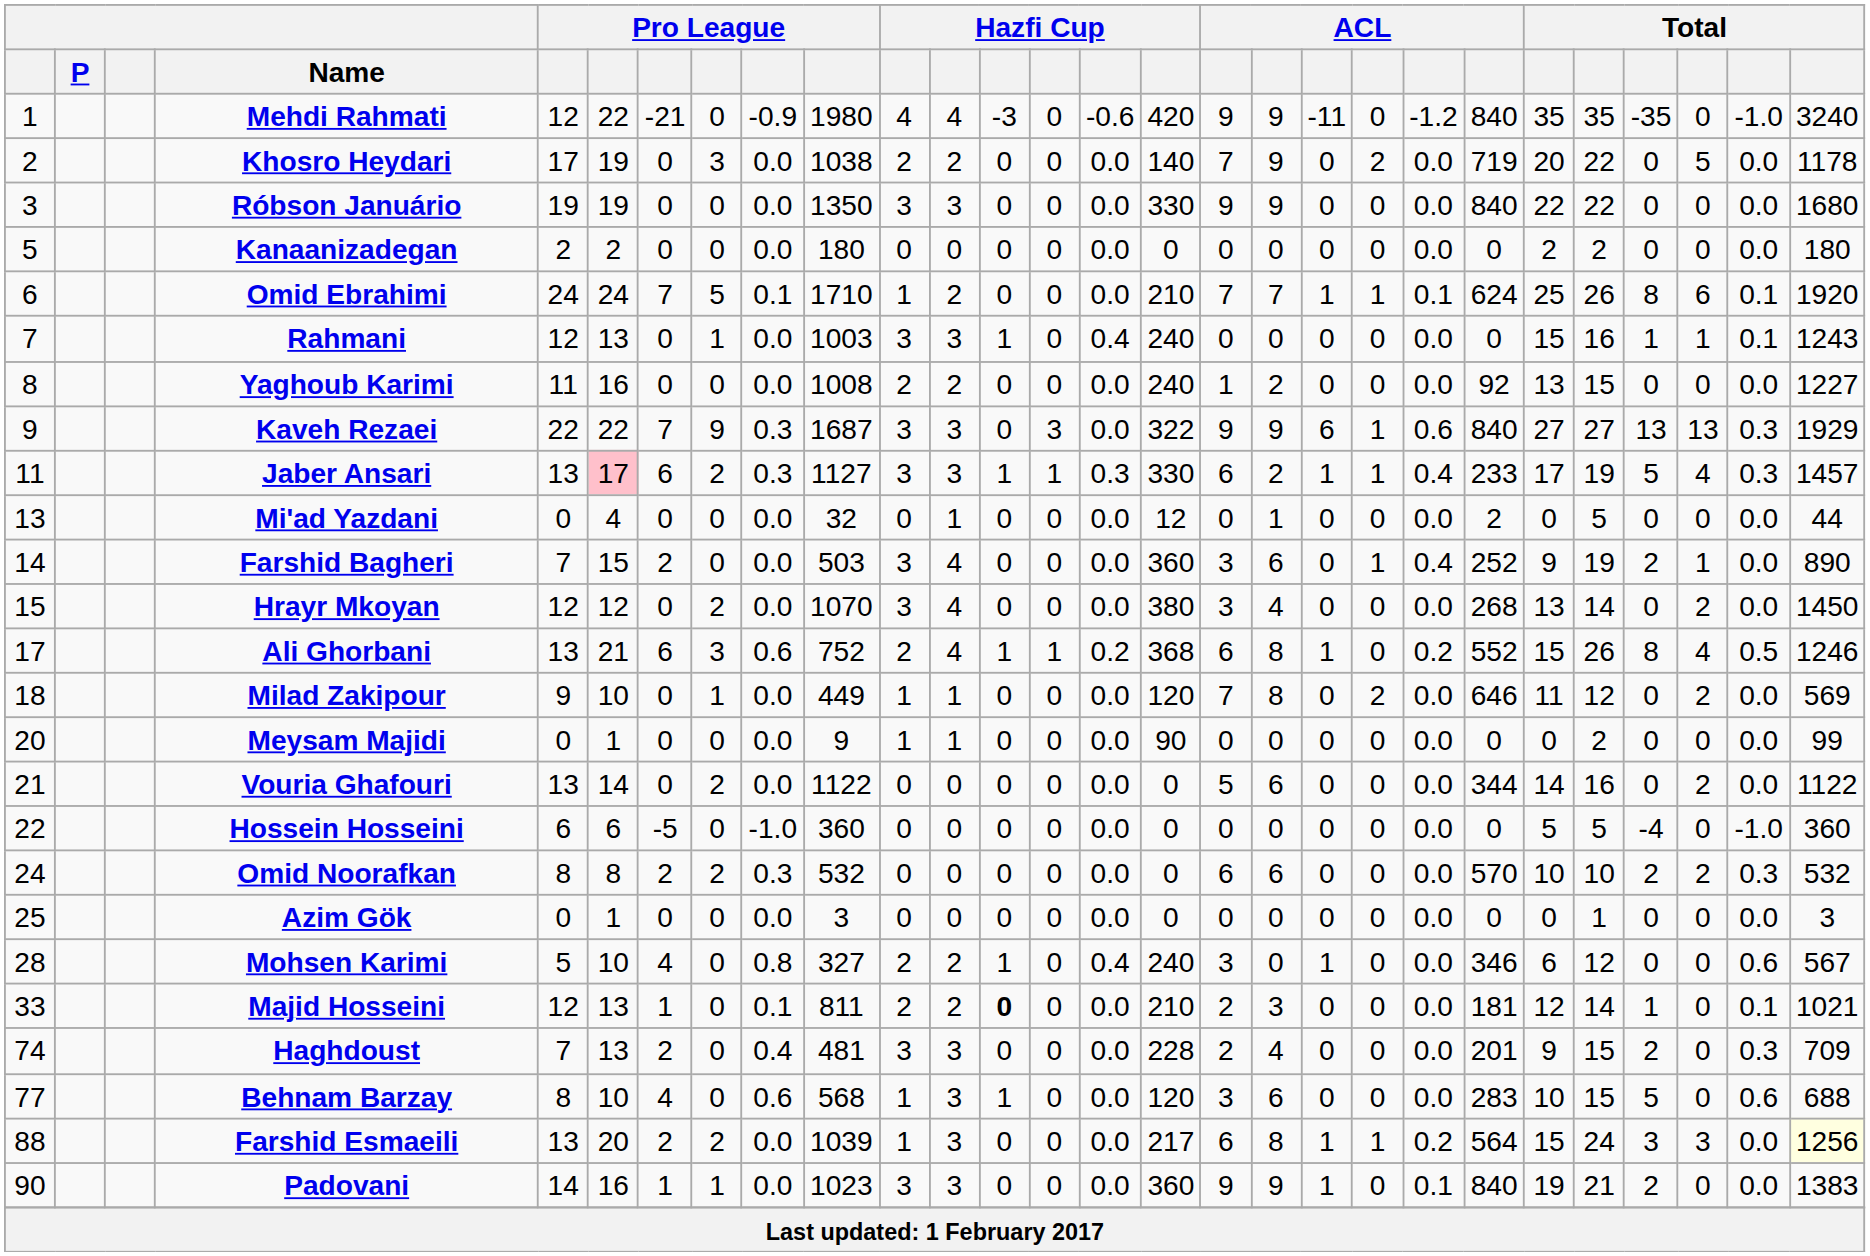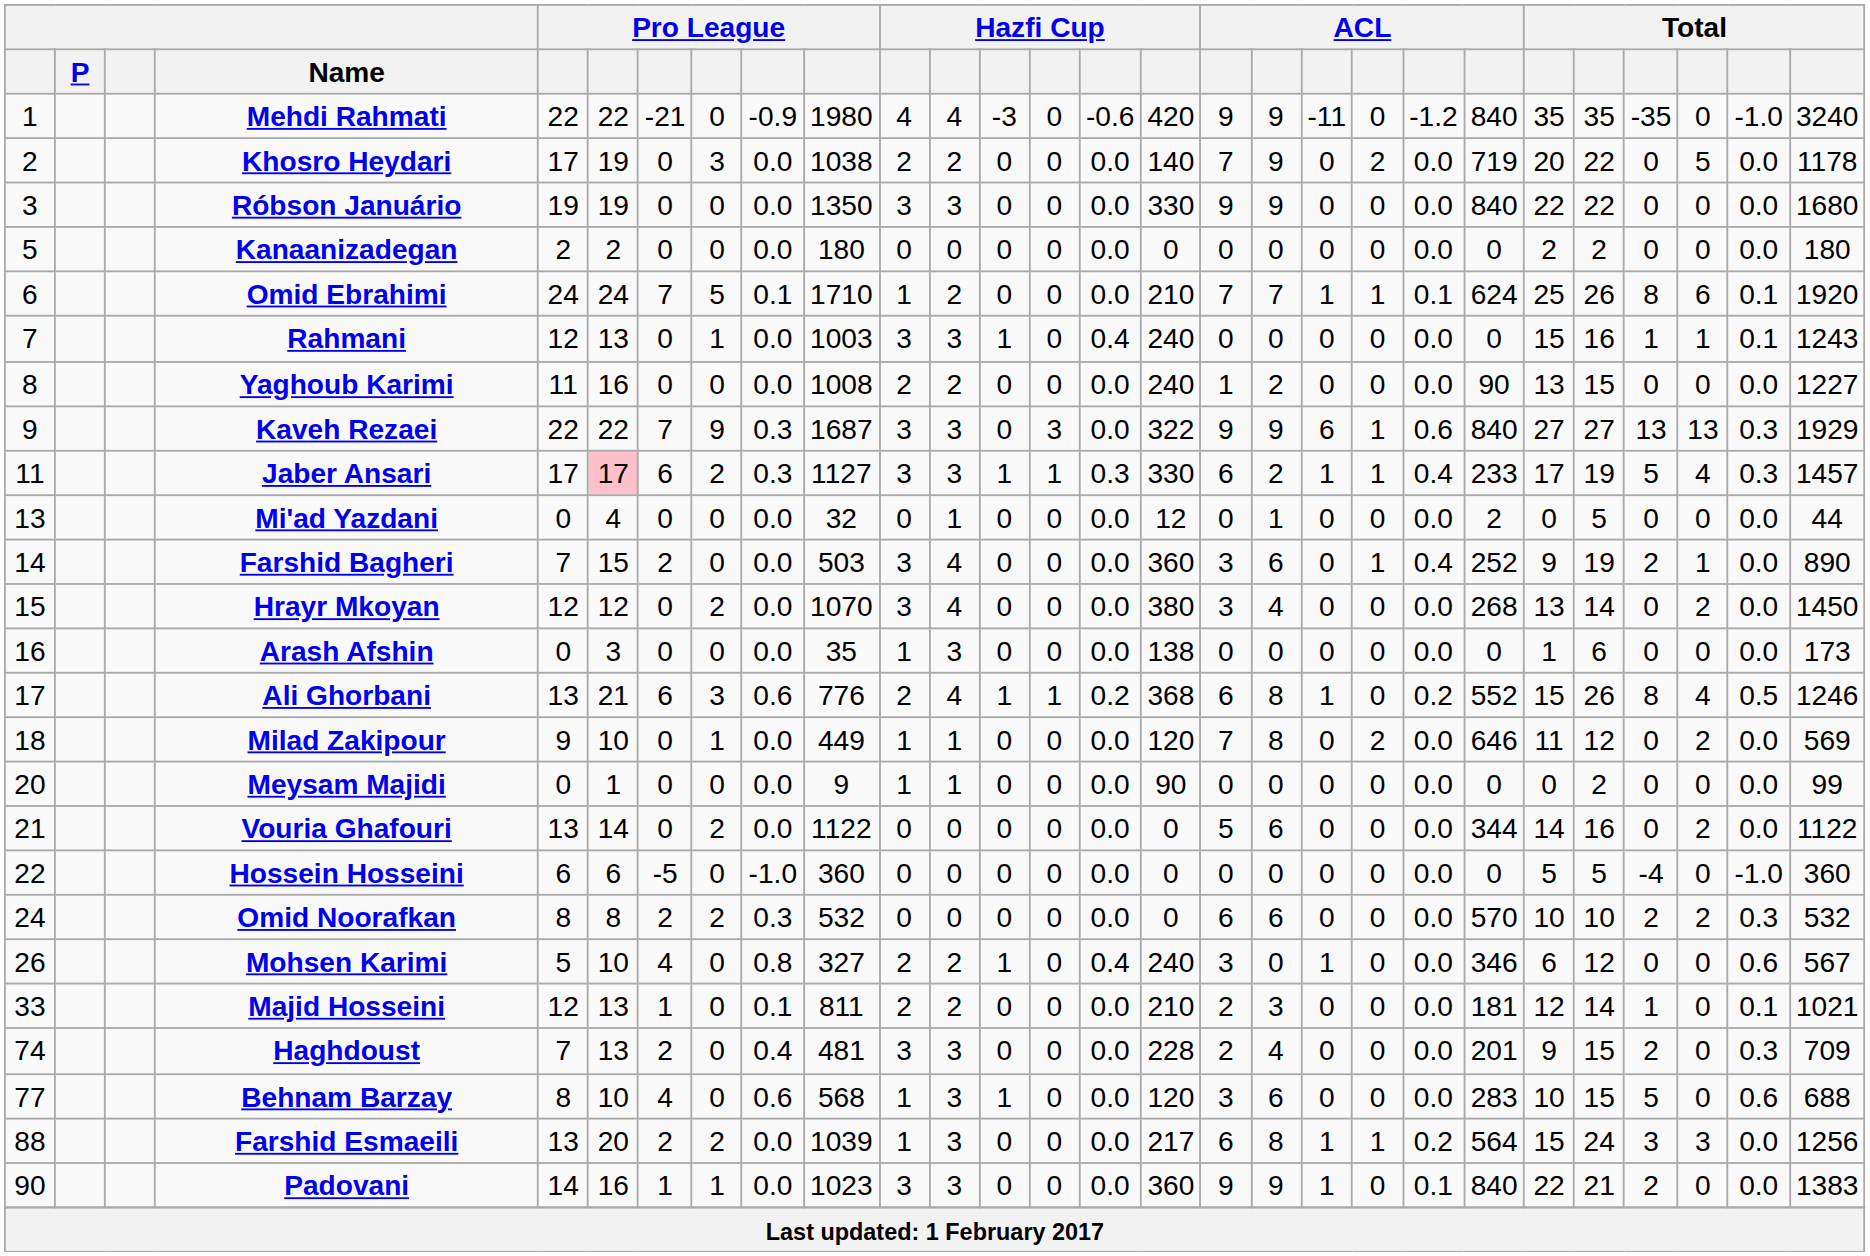 <table class="wikitable sortable" style="text-align:center; font-size:95%;">
 <tr>
 <th colspan="4"></th>
 <th colspan="6"><a href='#'>Pro League</a></th>
 <th colspan="6"><a href='#'>Hazfi Cup</a></th>
 <th colspan="6"><a href='#'>ACL</a></th>
 <th colspan="6">Total</th>
 </tr>
 <tr>
 <th width=20></th>
 <th width=20><a href='#'>P</a></th>
 <th width=20></th>
 <th width=200>Name</th>
 <th width=20></th>
 <th width=20></th>
 <th width=20></th>
 <th width=20></th>
 <th width=20></th>
 <th width=20></th>
 <th width=20></th>
 <th width=20></th>
 <th width=20></th>
 <th width=20></th>
 <th width=20></th>
 <th width=20></th>
 <th width=20></th>
 <th width=20></th>
 <th width=20></th>
 <th width=20></th>
 <th width=20></th>
 <th width=20></th>
 <th width=20></th>
 <th width=20></th>
 <th width=20></th>
 <th width=20></th>
 <th width=20></th>
 <th width=20></th>
 </tr>
 <tr>
 <td>1</td>
 <td></td>
 <td></td>
 <td><strong><a href='#'>Mehdi Rahmati</a></strong></td>
-<td>12</td>
+<td>22</td>
 <td>22</td>
 <td>-21</td>
 <td>0</td>
 <td>-0.9</td>
 <td>1980</td>
 <td>4</td>
 <td>4</td>
 <td>-3</td>
 <td>0</td>
 <td>-0.6</td>
 <td>420</td>
 <td>9</td>
 <td>9</td>
 <td>-11</td>
 <td>0</td>
 <td>-1.2</td>
 <td>840</td>
 <td>35</td>
 <td>35</td>
 <td>-35</td>
 <td>0</td>
 <td>-1.0</td>
 <td>3240</td>
 </tr>
 <tr>
 <td>2</td>
 <td></td>
 <td></td>
 <td><strong><a href='#'>Khosro Heydari</a></strong></td>
 <td>17</td>
 <td>19</td>
 <td>0</td>
 <td>3</td>
 <td>0.0</td>
 <td>1038</td>
 <td>2</td>
 <td>2</td>
 <td>0</td>
 <td>0</td>
 <td>0.0</td>
 <td>140</td>
 <td>7</td>
 <td>9</td>
 <td>0</td>
 <td>2</td>
 <td>0.0</td>
 <td>719</td>
 <td>20</td>
 <td>22</td>
 <td>0</td>
 <td>5</td>
 <td>0.0</td>
 <td>1178</td>
 </tr>
 <tr>
 <td>3</td>
 <td></td>
 <td></td>
 <td><strong><a href='#'>Róbson Januário</a></strong></td>
 <td>19</td>
 <td>19</td>
 <td>0</td>
 <td>0</td>
 <td>0.0</td>
 <td>1350</td>
 <td>3</td>
 <td>3</td>
 <td>0</td>
 <td>0</td>
 <td>0.0</td>
 <td>330</td>
 <td>9</td>
 <td>9</td>
 <td>0</td>
 <td>0</td>
 <td>0.0</td>
 <td>840</td>
 <td>22</td>
 <td>22</td>
 <td>0</td>
 <td>0</td>
 <td>0.0</td>
 <td>1680</td>
 </tr>
 <tr>
 <td>5</td>
 <td></td>
 <td></td>
 <td><strong><a href='#'>Kanaanizadegan</a></strong></td>
 <td>2</td>
 <td>2</td>
 <td>0</td>
 <td>0</td>
 <td>0.0</td>
 <td>180</td>
 <td>0</td>
 <td>0</td>
 <td>0</td>
 <td>0</td>
 <td>0.0</td>
 <td>0</td>
 <td>0</td>
 <td>0</td>
 <td>0</td>
 <td>0</td>
 <td>0.0</td>
 <td>0</td>
 <td>2</td>
 <td>2</td>
 <td>0</td>
 <td>0</td>
 <td>0.0</td>
 <td>180</td>
 </tr>
 <tr>
 <td>6</td>
 <td></td>
 <td></td>
 <td><strong><a href='#'>Omid Ebrahimi</a></strong></td>
 <td>24</td>
 <td>24</td>
 <td>7</td>
 <td>5</td>
 <td>0.1</td>
 <td>1710</td>
 <td>1</td>
 <td>2</td>
 <td>0</td>
 <td>0</td>
 <td>0.0</td>
 <td>210</td>
 <td>7</td>
 <td>7</td>
 <td>1</td>
 <td>1</td>
 <td>0.1</td>
 <td>624</td>
 <td>25</td>
 <td>26</td>
 <td>8</td>
 <td>6</td>
 <td>0.1</td>
 <td>1920</td>
 </tr>
 <tr>
 <td>7</td>
 <td></td>
 <td></td>
 <td><strong><a href='#'>Rahmani</a></strong></td>
 <td>12</td>
 <td>13</td>
 <td>0</td>
 <td>1</td>
 <td>0.0</td>
 <td>1003</td>
 <td>3</td>
 <td>3</td>
 <td>1</td>
 <td>0</td>
 <td>0.4</td>
 <td>240</td>
 <td>0</td>
 <td>0</td>
 <td>0</td>
 <td>0</td>
 <td>0.0</td>
 <td>0</td>
 <td>15</td>
 <td>16</td>
 <td>1</td>
 <td>1</td>
 <td>0.1</td>
 <td>1243</td>
 </tr>
 <tr>
 <td>8</td>
 <td></td>
 <td></td>
 <td><strong><a href='#'>Yaghoub Karimi</a></strong></td>
 <td>11</td>
 <td>16</td>
 <td>0</td>
 <td>0</td>
 <td>0.0</td>
 <td>1008</td>
 <td>2</td>
 <td>2</td>
 <td>0</td>
 <td>0</td>
 <td>0.0</td>
 <td>240</td>
 <td>1</td>
 <td>2</td>
 <td>0</td>
 <td>0</td>
 <td>0.0</td>
-<td>92</td>
+<td>90</td>
 <td>13</td>
 <td>15</td>
 <td>0</td>
 <td>0</td>
 <td>0.0</td>
 <td>1227</td>
 </tr>
 <tr>
 <td>9</td>
 <td></td>
 <td></td>
 <td><strong><a href='#'>Kaveh Rezaei</a></strong></td>
 <td>22</td>
 <td>22</td>
 <td>7</td>
 <td>9</td>
 <td>0.3</td>
 <td>1687</td>
 <td>3</td>
 <td>3</td>
 <td>0</td>
 <td>3</td>
 <td>0.0</td>
 <td>322</td>
 <td>9</td>
 <td>9</td>
 <td>6</td>
 <td>1</td>
 <td>0.6</td>
 <td>840</td>
 <td>27</td>
 <td>27</td>
 <td>13</td>
 <td>13</td>
 <td>0.3</td>
 <td>1929</td>
 </tr>
 <tr>
 <td>11</td>
 <td></td>
 <td></td>
 <td><strong><a href='#'>Jaber Ansari</a></strong></td>
-<td>13</td>
+<td>17</td>
 <td style="background: pink;">17</td>
 <td>6</td>
 <td>2</td>
 <td>0.3</td>
 <td>1127</td>
 <td>3</td>
 <td>3</td>
 <td>1</td>
 <td>1</td>
 <td>0.3</td>
 <td>330</td>
 <td>6</td>
 <td>2</td>
 <td>1</td>
 <td>1</td>
 <td>0.4</td>
 <td>233</td>
 <td>17</td>
 <td>19</td>
 <td>5</td>
 <td>4</td>
 <td>0.3</td>
 <td>1457</td>
 </tr>
 <tr>
 <td>13</td>
 <td></td>
 <td></td>
 <td><strong><a href='#'>Mi'ad Yazdani</a></strong></td>
 <td>0</td>
 <td>4</td>
 <td>0</td>
 <td>0</td>
 <td>0.0</td>
 <td>32</td>
 <td>0</td>
 <td>1</td>
 <td>0</td>
 <td>0</td>
 <td>0.0</td>
 <td>12</td>
 <td>0</td>
 <td>1</td>
 <td>0</td>
 <td>0</td>
 <td>0.0</td>
 <td>2</td>
 <td>0</td>
 <td>5</td>
 <td>0</td>
 <td>0</td>
 <td>0.0</td>
 <td>44</td>
 </tr>
 <tr>
 <td>14</td>
 <td></td>
 <td></td>
 <td><strong><a href='#'>Farshid Bagheri</a></strong></td>
 <td>7</td>
 <td>15</td>
 <td>2</td>
 <td>0</td>
 <td>0.0</td>
 <td>503</td>
 <td>3</td>
 <td>4</td>
 <td>0</td>
 <td>0</td>
 <td>0.0</td>
 <td>360</td>
 <td>3</td>
 <td>6</td>
 <td>0</td>
 <td>1</td>
 <td>0.4</td>
 <td>252</td>
 <td>9</td>
 <td>19</td>
 <td>2</td>
 <td>1</td>
 <td>0.0</td>
 <td>890</td>
 </tr>
 <tr>
 <td>15</td>
 <td></td>
 <td></td>
 <td><strong><a href='#'>Hrayr Mkoyan</a></strong></td>
 <td>12</td>
 <td>12</td>
 <td>0</td>
 <td>2</td>
 <td>0.0</td>
 <td>1070</td>
 <td>3</td>
 <td>4</td>
 <td>0</td>
 <td>0</td>
 <td>0.0</td>
 <td>380</td>
 <td>3</td>
 <td>4</td>
 <td>0</td>
 <td>0</td>
 <td>0.0</td>
 <td>268</td>
 <td>13</td>
 <td>14</td>
 <td>0</td>
 <td>2</td>
 <td>0.0</td>
 <td>1450</td>
 </tr>
 <tr>
+<td>16</td>
+<td></td>
+<td></td>
+<td><strong><a href='#'>Arash Afshin</a></strong></td>
+<td>0</td>
+<td>3</td>
+<td>0</td>
+<td>0</td>
+<td>0.0</td>
+<td>35</td>
+<td>1</td>
+<td>3</td>
+<td>0</td>
+<td>0</td>
+<td>0.0</td>
+<td>138</td>
+<td>0</td>
+<td>0</td>
+<td>0</td>
+<td>0</td>
+<td>0.0</td>
+<td>0</td>
+<td>1</td>
+<td>6</td>
+<td>0</td>
+<td>0</td>
+<td>0.0</td>
+<td>173</td>
+</tr>
+<tr>
 <td>17</td>
 <td></td>
 <td></td>
 <td><strong><a href='#'>Ali Ghorbani</a></strong></td>
 <td>13</td>
 <td>21</td>
 <td>6</td>
 <td>3</td>
 <td>0.6</td>
-<td>752</td>
+<td>776</td>
 <td>2</td>
 <td>4</td>
 <td>1</td>
 <td>1</td>
 <td>0.2</td>
 <td>368</td>
 <td>6</td>
 <td>8</td>
 <td>1</td>
 <td>0</td>
 <td>0.2</td>
 <td>552</td>
 <td>15</td>
 <td>26</td>
 <td>8</td>
 <td>4</td>
 <td>0.5</td>
 <td>1246</td>
 </tr>
 <tr>
 <td>18</td>
 <td></td>
 <td></td>
 <td><strong><a href='#'>Milad Zakipour</a></strong></td>
 <td>9</td>
 <td>10</td>
 <td>0</td>
 <td>1</td>
 <td>0.0</td>
 <td>449</td>
 <td>1</td>
 <td>1</td>
 <td>0</td>
 <td>0</td>
 <td>0.0</td>
 <td>120</td>
 <td>7</td>
 <td>8</td>
 <td>0</td>
 <td>2</td>
 <td>0.0</td>
 <td>646</td>
 <td>11</td>
 <td>12</td>
 <td>0</td>
 <td>2</td>
 <td>0.0</td>
 <td>569</td>
 </tr>
 <tr>
 <td>20</td>
 <td></td>
 <td></td>
 <td><strong><a href='#'>Meysam Majidi</a></strong></td>
 <td>0</td>
 <td>1</td>
 <td>0</td>
 <td>0</td>
 <td>0.0</td>
 <td>9</td>
 <td>1</td>
 <td>1</td>
 <td>0</td>
 <td>0</td>
 <td>0.0</td>
 <td>90</td>
 <td>0</td>
 <td>0</td>
 <td>0</td>
 <td>0</td>
 <td>0.0</td>
 <td>0</td>
 <td>0</td>
 <td>2</td>
 <td>0</td>
 <td>0</td>
 <td>0.0</td>
 <td>99</td>
 </tr>
 <tr>
 <td>21</td>
 <td></td>
 <td></td>
 <td><strong><a href='#'>Vouria Ghafouri</a></strong></td>
 <td>13</td>
 <td>14</td>
 <td>0</td>
 <td>2</td>
 <td>0.0</td>
 <td>1122</td>
 <td>0</td>
 <td>0</td>
 <td>0</td>
 <td>0</td>
 <td>0.0</td>
 <td>0</td>
 <td>5</td>
 <td>6</td>
 <td>0</td>
 <td>0</td>
 <td>0.0</td>
 <td>344</td>
 <td>14</td>
 <td>16</td>
 <td>0</td>
 <td>2</td>
 <td>0.0</td>
 <td>1122</td>
 </tr>
 <tr>
 <td>22</td>
 <td></td>
 <td></td>
 <td><strong><a href='#'>Hossein Hosseini</a></strong></td>
 <td>6</td>
 <td>6</td>
 <td>-5</td>
 <td>0</td>
 <td>-1.0</td>
 <td>360</td>
 <td>0</td>
 <td>0</td>
 <td>0</td>
 <td>0</td>
 <td>0.0</td>
 <td>0</td>
 <td>0</td>
 <td>0</td>
 <td>0</td>
 <td>0</td>
 <td>0.0</td>
 <td>0</td>
 <td>5</td>
 <td>5</td>
 <td>-4</td>
 <td>0</td>
 <td>-1.0</td>
 <td>360</td>
 </tr>
 <tr>
 <td>24</td>
 <td></td>
 <td></td>
 <td><strong><a href='#'>Omid Noorafkan</a></strong></td>
 <td>8</td>
 <td>8</td>
 <td>2</td>
 <td>2</td>
 <td>0.3</td>
 <td>532</td>
 <td>0</td>
 <td>0</td>
 <td>0</td>
 <td>0</td>
 <td>0.0</td>
 <td>0</td>
 <td>6</td>
 <td>6</td>
 <td>0</td>
 <td>0</td>
 <td>0.0</td>
 <td>570</td>
 <td>10</td>
 <td>10</td>
 <td>2</td>
 <td>2</td>
 <td>0.3</td>
 <td>532</td>
 </tr>
 <tr>
-<td>25</td>
-<td></td>
-<td></td>
-<td><strong><a href='#'>Azim Gök</a></strong></td>
-<td>0</td>
-<td>1</td>
-<td>0</td>
-<td>0</td>
-<td>0.0</td>
-<td>3</td>
-<td>0</td>
-<td>0</td>
-<td>0</td>
-<td>0</td>
-<td>0.0</td>
-<td>0</td>
-<td>0</td>
-<td>0</td>
-<td>0</td>
-<td>0</td>
-<td>0.0</td>
-<td>0</td>
-<td>0</td>
-<td>1</td>
-<td>0</td>
-<td>0</td>
-<td>0.0</td>
-<td>3</td>
-</tr>
-<tr>
-<td>28</td>
+<td>26</td>
 <td></td>
 <td></td>
 <td><strong><a href='#'>Mohsen Karimi</a></strong></td>
 <td>5</td>
 <td>10</td>
 <td>4</td>
 <td>0</td>
 <td>0.8</td>
 <td>327</td>
 <td>2</td>
 <td>2</td>
 <td>1</td>
 <td>0</td>
 <td>0.4</td>
 <td>240</td>
 <td>3</td>
 <td>0</td>
 <td>1</td>
 <td>0</td>
 <td>0.0</td>
 <td>346</td>
 <td>6</td>
 <td>12</td>
 <td>0</td>
 <td>0</td>
 <td>0.6</td>
 <td>567</td>
 </tr>
 <tr>
 <td>33</td>
 <td></td>
 <td></td>
 <td><strong><a href='#'>Majid Hosseini</a></strong></td>
 <td>12</td>
 <td>13</td>
 <td>1</td>
 <td>0</td>
 <td>0.1</td>
 <td>811</td>
 <td>2</td>
 <td>2</td>
-<td><strong>0</strong></td>
+<td>0</td>
 <td>0</td>
 <td>0.0</td>
 <td>210</td>
 <td>2</td>
 <td>3</td>
 <td>0</td>
 <td>0</td>
 <td>0.0</td>
 <td>181</td>
 <td>12</td>
 <td>14</td>
 <td>1</td>
 <td>0</td>
 <td>0.1</td>
 <td>1021</td>
 </tr>
 <tr>
 <td>74</td>
 <td></td>
 <td></td>
 <td><strong><a href='#'>Haghdoust</a></strong></td>
 <td>7</td>
 <td>13</td>
 <td>2</td>
 <td>0</td>
 <td>0.4</td>
 <td>481</td>
 <td>3</td>
 <td>3</td>
 <td>0</td>
 <td>0</td>
 <td>0.0</td>
 <td>228</td>
 <td>2</td>
 <td>4</td>
 <td>0</td>
 <td>0</td>
 <td>0.0</td>
 <td>201</td>
 <td>9</td>
 <td>15</td>
 <td>2</td>
 <td>0</td>
 <td>0.3</td>
 <td>709</td>
 </tr>
 <tr>
 <td>77</td>
 <td></td>
 <td></td>
 <td><strong><a href='#'>Behnam Barzay</a></strong></td>
 <td>8</td>
 <td>10</td>
 <td>4</td>
 <td>0</td>
 <td>0.6</td>
 <td>568</td>
 <td>1</td>
 <td>3</td>
 <td>1</td>
 <td>0</td>
 <td>0.0</td>
 <td>120</td>
 <td>3</td>
 <td>6</td>
 <td>0</td>
 <td>0</td>
 <td>0.0</td>
 <td>283</td>
 <td>10</td>
 <td>15</td>
 <td>5</td>
 <td>0</td>
 <td>0.6</td>
 <td>688</td>
 </tr>
 <tr>
 <td>88</td>
 <td></td>
 <td></td>
 <td><strong><a href='#'>Farshid Esmaeili</a></strong></td>
 <td>13</td>
 <td>20</td>
 <td>2</td>
 <td>2</td>
 <td>0.0</td>
 <td>1039</td>
 <td>1</td>
 <td>3</td>
 <td>0</td>
 <td>0</td>
 <td>0.0</td>
 <td>217</td>
 <td>6</td>
 <td>8</td>
 <td>1</td>
 <td>1</td>
 <td>0.2</td>
 <td>564</td>
 <td>15</td>
 <td>24</td>
 <td>3</td>
 <td>3</td>
 <td>0.0</td>
-<td style="background: lightyellow;">1256</td>
+<td>1256</td>
 </tr>
 <tr>
 <td>90</td>
 <td></td>
 <td></td>
 <td><strong><a href='#'>Padovani</a></strong></td>
 <td>14</td>
 <td>16</td>
 <td>1</td>
 <td>1</td>
 <td>0.0</td>
 <td>1023</td>
 <td>3</td>
 <td>3</td>
 <td>0</td>
 <td>0</td>
 <td>0.0</td>
 <td>360</td>
 <td>9</td>
 <td>9</td>
 <td>1</td>
 <td>0</td>
 <td>0.1</td>
 <td>840</td>
-<td>19</td>
+<td>22</td>
 <td>21</td>
 <td>2</td>
 <td>0</td>
 <td>0.0</td>
 <td>1383</td>
 </tr>
 <tr>
 </tr>
 <tr align="left" style="background:#DCDCDC">
 <th colspan="28"><small>Last updated: 1 February 2017</small></th>
 </tr>
 </table>
